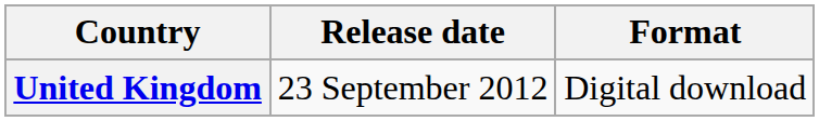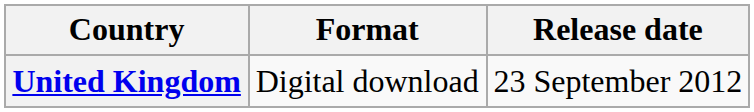 <table class="wikitable plainrowheaders">
 <tr>
 <th scope="col">Country</th>
+<th scope="col">Format</th>
 <th scope="col">Release date</th>
-<th scope="col">Format</th>
 </tr>
 <tr>
 <th scope="row"><a href='#'>United Kingdom</a></th>
+<td>Digital download</td>
 <td>23 September 2012</td>
-<td>Digital download</td>
 </tr>
 </table>
